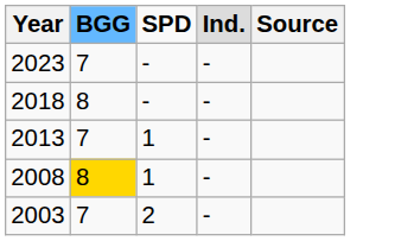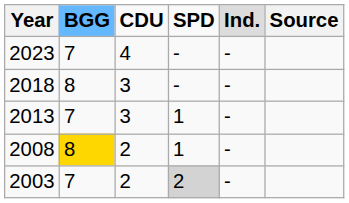 <table class="wikitable">
 <tr>
 <th>Year</th>
 <td bgcolor=#63B8FF><strong><span>BGG</span></strong></td>
+<td bgcolor=><strong><span>CDU</span></strong></td>
 <td bgcolor=><strong><span>SPD</span></strong></td>
 <td bgcolor=#DCDCDC><strong><abbr>Ind.</abbr></strong></td>
 <th>Source</th>
 </tr>
 <tr>
 <td>2023</td>
 <td>7</td>
+<td>4</td>
 <td>-</td>
 <td>-</td>
 <td></td>
 </tr>
 <tr>
 <td>2018</td>
 <td>8</td>
+<td>3</td>
 <td>-</td>
 <td>-</td>
 <td></td>
 </tr>
 <tr>
 <td>2013</td>
 <td>7</td>
+<td>3</td>
 <td>1</td>
 <td>-</td>
 <td></td>
 </tr>
 <tr>
 <td>2008</td>
 <td style="background: gold;">8</td>
+<td>2</td>
 <td>1</td>
 <td>-</td>
 <td></td>
 </tr>
 <tr>
 <td>2003</td>
 <td>7</td>
 <td>2</td>
+<td style="background: lightgrey;">2</td>
 <td>-</td>
 <td></td>
 </tr>
 </table>
